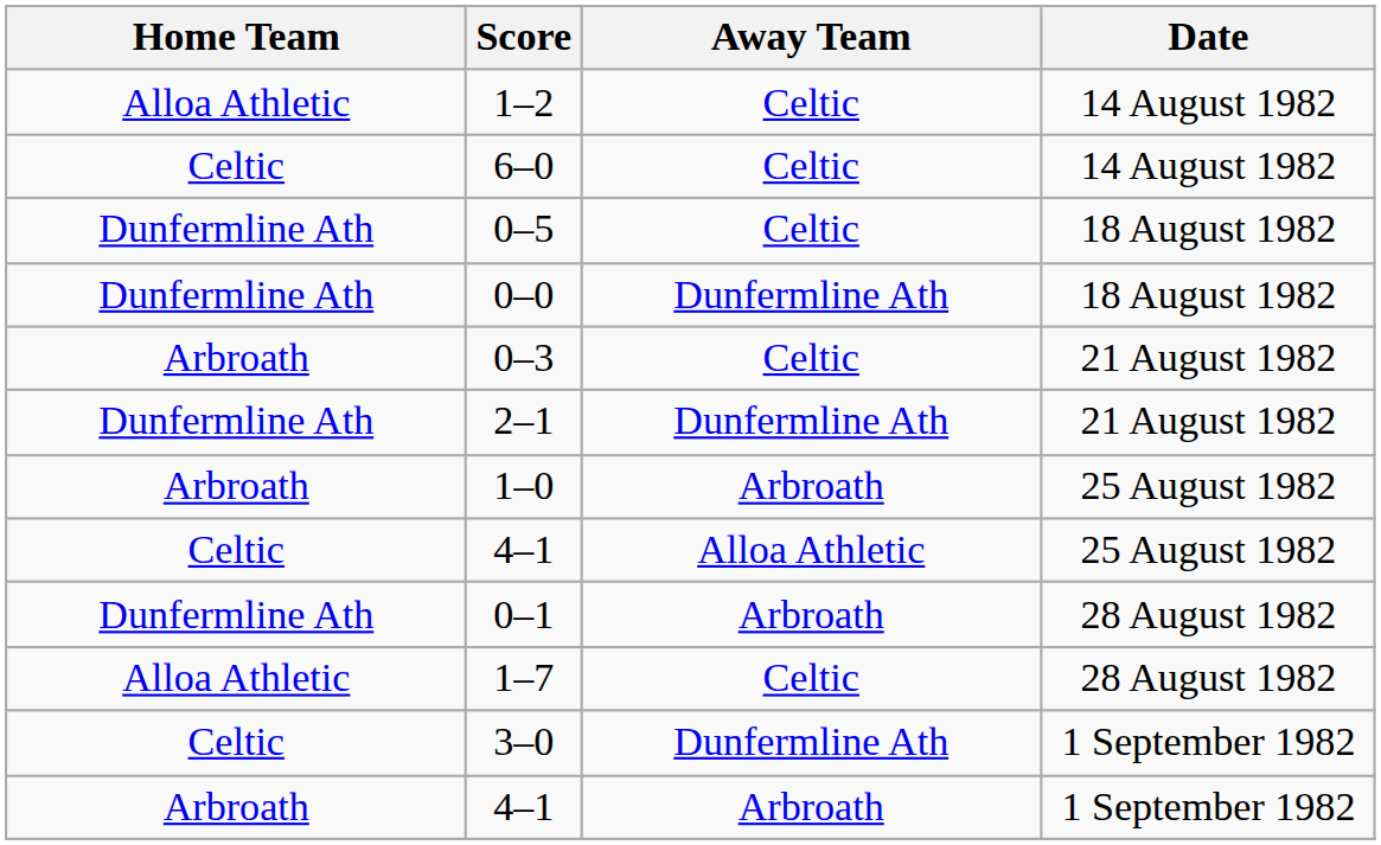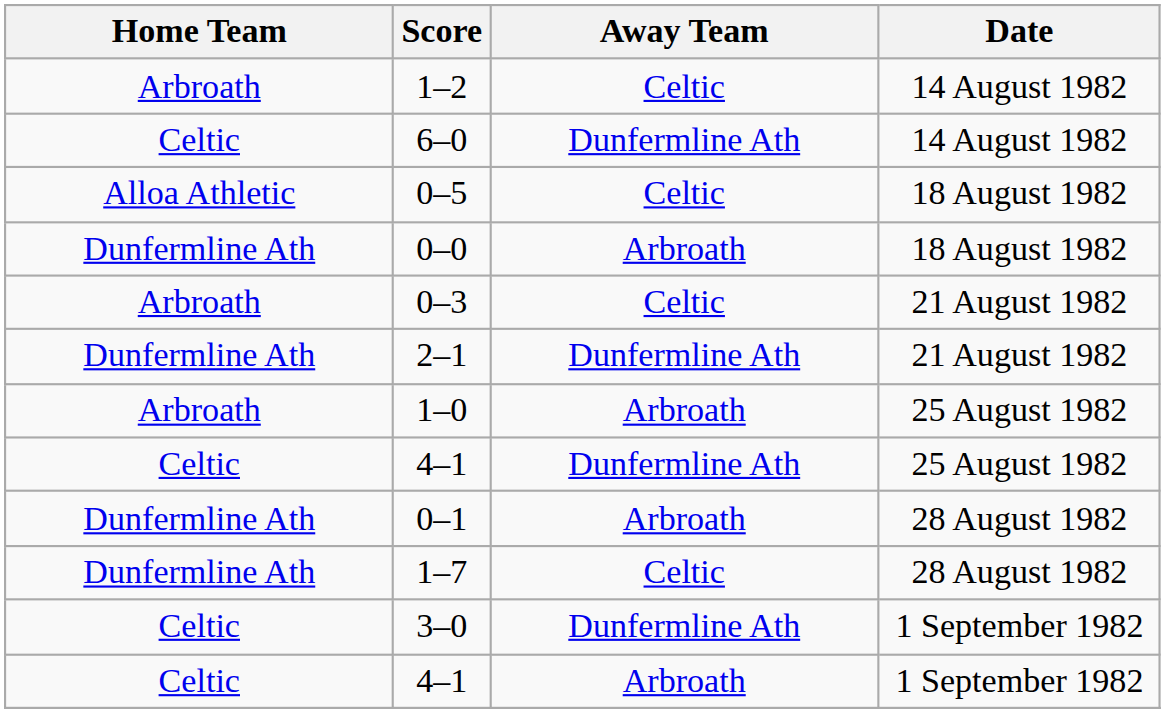 <table class="wikitable" style="text-align:center;">
 <tr>
 <th width=175>Home Team</th>
 <th width=20>Score</th>
 <th width=175>Away Team</th>
 <th width= 125>Date</th>
 </tr>
 <tr>
-<td><a href='#'>Alloa Athletic</a></td>
+<td><a href='#'>Arbroath</a></td>
 <td>1–2</td>
 <td><a href='#'>Celtic</a></td>
 <td>14 August 1982</td>
 </tr>
 <tr>
 <td><a href='#'>Celtic</a></td>
 <td>6–0</td>
-<td><a href='#'>Celtic</a></td>
+<td><a href='#'>Dunfermline Ath</a></td>
 <td>14 August 1982</td>
 </tr>
 <tr>
-<td><a href='#'>Dunfermline Ath</a></td>
+<td><a href='#'>Alloa Athletic</a></td>
 <td>0–5</td>
 <td><a href='#'>Celtic</a></td>
 <td>18 August 1982</td>
 </tr>
 <tr>
 <td><a href='#'>Dunfermline Ath</a></td>
 <td>0–0</td>
-<td><a href='#'>Dunfermline Ath</a></td>
+<td><a href='#'>Arbroath</a></td>
 <td>18 August 1982</td>
 </tr>
 <tr>
 <td><a href='#'>Arbroath</a></td>
 <td>0–3</td>
 <td><a href='#'>Celtic</a></td>
 <td>21 August 1982</td>
 </tr>
 <tr>
 <td><a href='#'>Dunfermline Ath</a></td>
 <td>2–1</td>
 <td><a href='#'>Dunfermline Ath</a></td>
 <td>21 August 1982</td>
 </tr>
 <tr>
 <td><a href='#'>Arbroath</a></td>
 <td>1–0</td>
 <td><a href='#'>Arbroath</a></td>
 <td>25 August 1982</td>
 </tr>
 <tr>
 <td><a href='#'>Celtic</a></td>
 <td>4–1</td>
-<td><a href='#'>Alloa Athletic</a></td>
+<td><a href='#'>Dunfermline Ath</a></td>
 <td>25 August 1982</td>
 </tr>
 <tr>
 <td><a href='#'>Dunfermline Ath</a></td>
 <td>0–1</td>
 <td><a href='#'>Arbroath</a></td>
 <td>28 August 1982</td>
 </tr>
 <tr>
-<td><a href='#'>Alloa Athletic</a></td>
+<td><a href='#'>Dunfermline Ath</a></td>
 <td>1–7</td>
 <td><a href='#'>Celtic</a></td>
 <td>28 August 1982</td>
 </tr>
 <tr>
 <td><a href='#'>Celtic</a></td>
 <td>3–0</td>
 <td><a href='#'>Dunfermline Ath</a></td>
 <td>1 September 1982</td>
 </tr>
 <tr>
-<td><a href='#'>Arbroath</a></td>
+<td><a href='#'>Celtic</a></td>
 <td>4–1</td>
 <td><a href='#'>Arbroath</a></td>
 <td>1 September 1982</td>
 </tr>
 <tr>
 </tr>
 </table>
